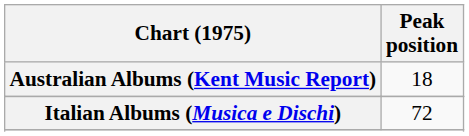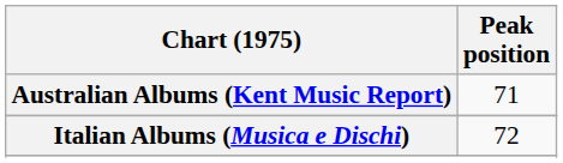 <table class="wikitable sortable plainrowheaders">
 <tr>
 <th scope="col">Chart (1975)</th>
 <th scope="col">Peak<br>position</th>
 </tr>
 <tr>
 <th scope="row">Australian Albums (<a href='#'>Kent Music Report</a>)</th>
-<td align="center">18</td>
+<td align="center">71</td>
 </tr>
 <tr>
 </tr>
 <tr>
 <th scope="row">Italian Albums (<em><a href='#'>Musica e Dischi</a></em>)</th>
 <td align="center">72</td>
 </tr>
 <tr>
 </tr>
 <tr>
 </tr>
 <tr>
 </tr>
 </table>
